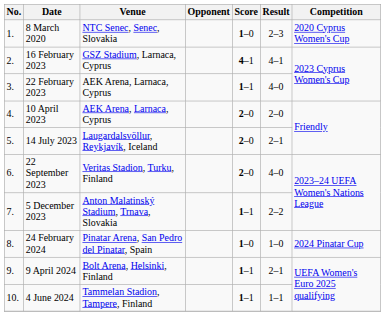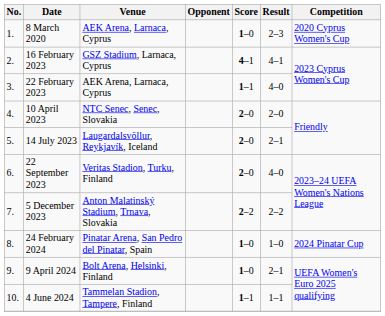 <table class="wikitable">
 <tr>
 <th>No.</th>
 <th>Date</th>
 <th>Venue</th>
 <th>Opponent</th>
 <th>Score</th>
 <th>Result</th>
 <th>Competition</th>
 </tr>
 <tr>
 <td>1.</td>
 <td>8 March 2020</td>
-<td><a href='#'>NTC Senec</a>, <a href='#'>Senec</a>, Slovakia</td>
+<td><a href='#'>AEK Arena</a>, <a href='#'>Larnaca</a>, Cyprus</td>
 <td></td>
 <td align=center><strong>1</strong>–0</td>
 <td align=center>2–3</td>
 <td><a href='#'>2020 Cyprus Women's Cup</a></td>
 </tr>
 <tr>
 <td>2.</td>
 <td>16 February 2023</td>
 <td><a href='#'>GSZ Stadium</a>, Larnaca, Cyprus</td>
 <td></td>
 <td align=center><strong>4</strong>–1</td>
 <td align=center>4–1</td>
 <td rowspan=2><a href='#'>2023 Cyprus Women's Cup</a></td>
 </tr>
 <tr>
 <td>3.</td>
 <td>22 February 2023</td>
 <td>AEK Arena, Larnaca, Cyprus</td>
 <td></td>
 <td align=center><strong>1</strong>–1</td>
 <td align=center>4–0</td>
 </tr>
 <tr>
 <td>4.</td>
 <td>10 April 2023</td>
-<td><a href='#'>AEK Arena</a>, <a href='#'>Larnaca</a>, Cyprus</td>
+<td><a href='#'>NTC Senec</a>, <a href='#'>Senec</a>, Slovakia</td>
 <td></td>
 <td align=center><strong>2</strong>–0</td>
 <td align=center>2–0</td>
 <td rowspan=2><a href='#'>Friendly</a></td>
 </tr>
 <tr>
 <td>5.</td>
 <td>14 July 2023</td>
 <td><a href='#'>Laugardalsvöllur</a>, <a href='#'>Reykjavík</a>, Iceland</td>
 <td></td>
 <td align=center><strong>2</strong>–0</td>
 <td align=center>2–1</td>
 </tr>
 <tr>
 <td>6.</td>
 <td>22 September 2023</td>
 <td><a href='#'>Veritas Stadion</a>, <a href='#'>Turku</a>, Finland</td>
 <td></td>
 <td align=center><strong>2</strong>–0</td>
 <td align=center>4–0</td>
 <td rowspan=2><a href='#'>2023–24 UEFA Women's Nations League</a></td>
 </tr>
 <tr>
 <td>7.</td>
 <td>5 December 2023</td>
 <td><a href='#'>Anton Malatinský Stadium</a>, <a href='#'>Trnava</a>, Slovakia</td>
 <td></td>
-<td align=center><strong>1</strong>–1</td>
+<td align=center><strong>2</strong>–2</td>
 <td align=center>2–2</td>
 </tr>
 <tr>
 <td>8.</td>
 <td>24 February 2024</td>
 <td><a href='#'>Pinatar Arena</a>, <a href='#'>San Pedro del Pinatar</a>, Spain</td>
 <td></td>
 <td align=center><strong>1</strong>–0</td>
 <td align=center>1–0</td>
 <td><a href='#'>2024 Pinatar Cup</a></td>
 </tr>
 <tr>
 <td>9.</td>
 <td>9 April 2024</td>
 <td><a href='#'>Bolt Arena</a>, <a href='#'>Helsinki</a>, Finland</td>
 <td></td>
-<td align=center><strong>1</strong>–1</td>
+<td align=center><strong>1</strong>–0</td>
 <td align=center>2–1</td>
 <td rowspan=2><a href='#'>UEFA Women's Euro 2025 qualifying</a></td>
 </tr>
 <tr>
 <td>10.</td>
 <td>4 June 2024</td>
 <td><a href='#'>Tammelan Stadion</a>, <a href='#'>Tampere</a>, Finland</td>
 <td></td>
 <td align=center><strong>1</strong>–1</td>
 <td align=center>1–1</td>
 </tr>
 <tr>
 </tr>
 </table>
